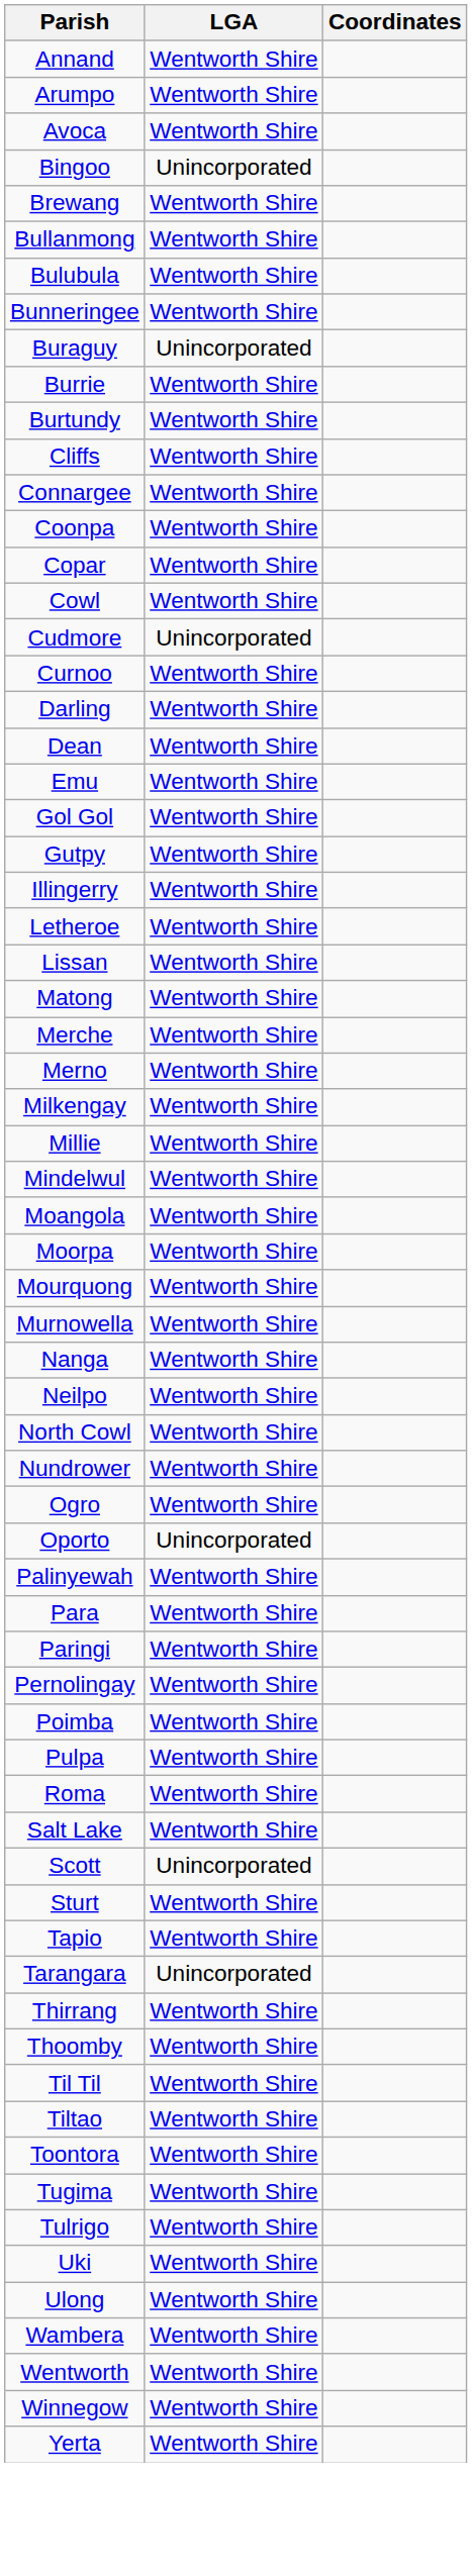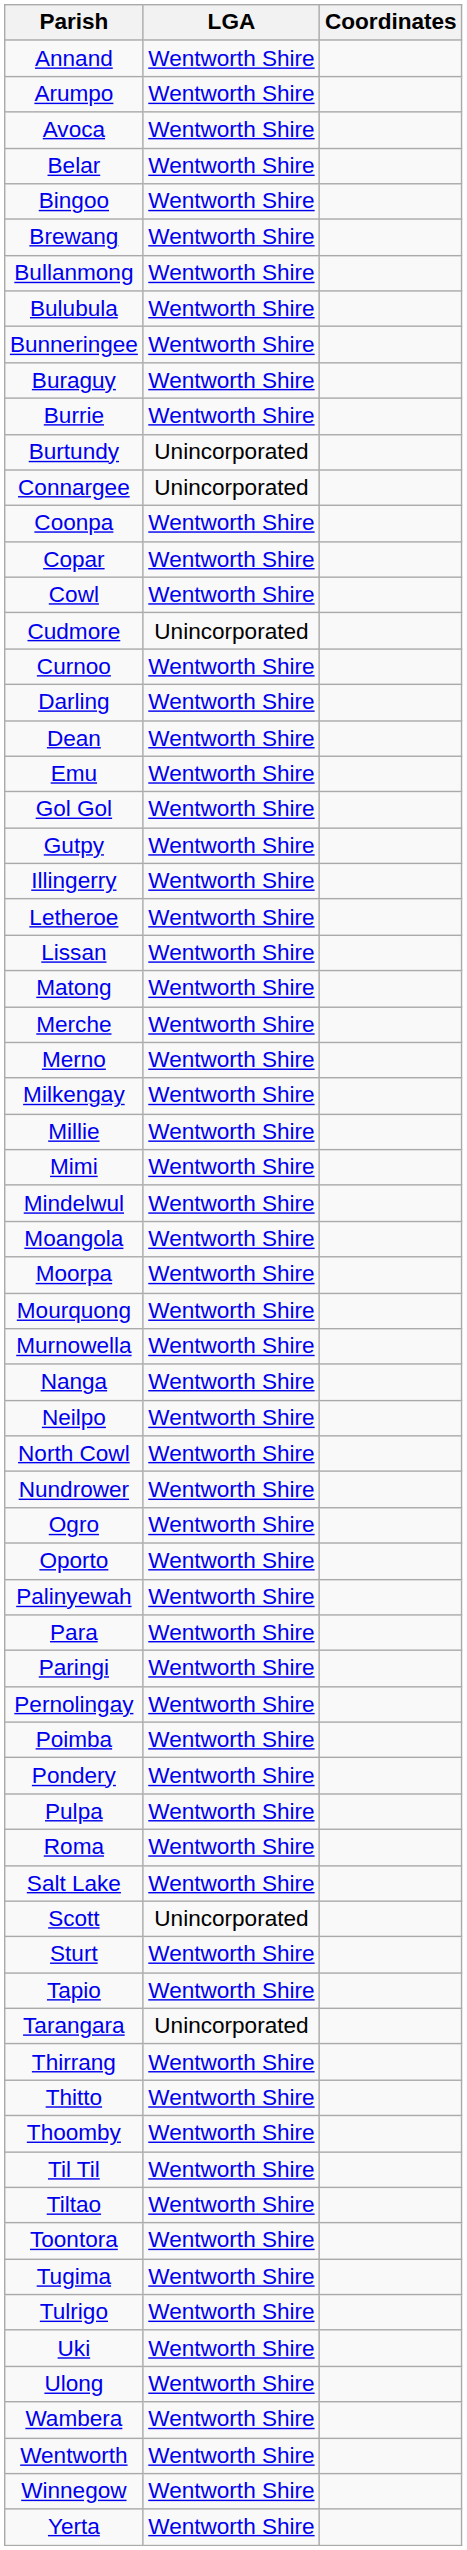 <table class="wikitable" style="text-align:center">
 <tr>
 <th>Parish</th>
 <th>LGA</th>
 <th>Coordinates</th>
 </tr>
 <tr>
 <td><a href='#'>Annand</a></td>
 <td><a href='#'>Wentworth Shire</a></td>
 <td></td>
 </tr>
 <tr>
 <td><a href='#'>Arumpo</a></td>
 <td><a href='#'>Wentworth Shire</a></td>
 <td></td>
 </tr>
 <tr>
 <td><a href='#'>Avoca</a></td>
 <td><a href='#'>Wentworth Shire</a></td>
 <td></td>
 </tr>
 <tr>
+<td><a href='#'>Belar</a></td>
+<td><a href='#'>Wentworth Shire</a></td>
+<td></td>
+</tr>
+<tr>
 <td><a href='#'>Bingoo</a></td>
-<td>Unincorporated</td>
+<td><a href='#'>Wentworth Shire</a></td>
 <td></td>
 </tr>
 <tr>
 <td><a href='#'>Brewang</a></td>
 <td><a href='#'>Wentworth Shire</a></td>
 <td></td>
 </tr>
 <tr>
 <td><a href='#'>Bullanmong</a></td>
 <td><a href='#'>Wentworth Shire</a></td>
 <td></td>
 </tr>
 <tr>
 <td><a href='#'>Bulubula</a></td>
 <td><a href='#'>Wentworth Shire</a></td>
 <td></td>
 </tr>
 <tr>
 <td><a href='#'>Bunneringee</a></td>
 <td><a href='#'>Wentworth Shire</a></td>
 <td></td>
 </tr>
 <tr>
 <td><a href='#'>Buraguy</a></td>
-<td>Unincorporated</td>
+<td><a href='#'>Wentworth Shire</a></td>
 <td></td>
 </tr>
 <tr>
 <td><a href='#'>Burrie</a></td>
 <td><a href='#'>Wentworth Shire</a></td>
 <td></td>
 </tr>
 <tr>
 <td><a href='#'>Burtundy</a></td>
-<td><a href='#'>Wentworth Shire</a></td>
-<td></td>
-</tr>
-<tr>
-<td><a href='#'>Cliffs</a></td>
-<td><a href='#'>Wentworth Shire</a></td>
+<td>Unincorporated</td>
 <td></td>
 </tr>
 <tr>
 <td><a href='#'>Connargee</a></td>
-<td><a href='#'>Wentworth Shire</a></td>
+<td>Unincorporated</td>
 <td></td>
 </tr>
 <tr>
 <td><a href='#'>Coonpa</a></td>
 <td><a href='#'>Wentworth Shire</a></td>
 <td></td>
 </tr>
 <tr>
 <td><a href='#'>Copar</a></td>
 <td><a href='#'>Wentworth Shire</a></td>
 <td></td>
 </tr>
 <tr>
 <td><a href='#'>Cowl</a></td>
 <td><a href='#'>Wentworth Shire</a></td>
 <td></td>
 </tr>
 <tr>
 <td><a href='#'>Cudmore</a></td>
 <td>Unincorporated</td>
 <td></td>
 </tr>
 <tr>
 <td><a href='#'>Curnoo</a></td>
 <td><a href='#'>Wentworth Shire</a></td>
 <td></td>
 </tr>
 <tr>
 <td><a href='#'>Darling</a></td>
 <td><a href='#'>Wentworth Shire</a></td>
 <td></td>
 </tr>
 <tr>
 <td><a href='#'>Dean</a></td>
 <td><a href='#'>Wentworth Shire</a></td>
 <td></td>
 </tr>
 <tr>
 <td><a href='#'>Emu</a></td>
 <td><a href='#'>Wentworth Shire</a></td>
 <td></td>
 </tr>
 <tr>
 <td><a href='#'>Gol Gol</a></td>
 <td><a href='#'>Wentworth Shire</a></td>
 <td></td>
 </tr>
 <tr>
 <td><a href='#'>Gutpy</a></td>
 <td><a href='#'>Wentworth Shire</a></td>
 <td></td>
 </tr>
 <tr>
 <td><a href='#'>Illingerry</a></td>
 <td><a href='#'>Wentworth Shire</a></td>
 <td></td>
 </tr>
 <tr>
 <td><a href='#'>Letheroe</a></td>
 <td><a href='#'>Wentworth Shire</a></td>
 <td></td>
 </tr>
 <tr>
 <td><a href='#'>Lissan</a></td>
 <td><a href='#'>Wentworth Shire</a></td>
 <td></td>
 </tr>
 <tr>
 <td><a href='#'>Matong</a></td>
 <td><a href='#'>Wentworth Shire</a></td>
 <td></td>
 </tr>
 <tr>
 <td><a href='#'>Merche</a></td>
 <td><a href='#'>Wentworth Shire</a></td>
 <td></td>
 </tr>
 <tr>
 <td><a href='#'>Merno</a></td>
 <td><a href='#'>Wentworth Shire</a></td>
 <td></td>
 </tr>
 <tr>
 <td><a href='#'>Milkengay</a></td>
 <td><a href='#'>Wentworth Shire</a></td>
 <td></td>
 </tr>
 <tr>
 <td><a href='#'>Millie</a></td>
 <td><a href='#'>Wentworth Shire</a></td>
 <td></td>
 </tr>
 <tr>
+<td><a href='#'>Mimi</a></td>
+<td><a href='#'>Wentworth Shire</a></td>
+<td></td>
+</tr>
+<tr>
 <td><a href='#'>Mindelwul</a></td>
 <td><a href='#'>Wentworth Shire</a></td>
 <td></td>
 </tr>
 <tr>
 <td><a href='#'>Moangola</a></td>
 <td><a href='#'>Wentworth Shire</a></td>
 <td></td>
 </tr>
 <tr>
 <td><a href='#'>Moorpa</a></td>
 <td><a href='#'>Wentworth Shire</a></td>
 <td></td>
 </tr>
 <tr>
 <td><a href='#'>Mourquong</a></td>
 <td><a href='#'>Wentworth Shire</a></td>
 <td></td>
 </tr>
 <tr>
 <td><a href='#'>Murnowella</a></td>
 <td><a href='#'>Wentworth Shire</a></td>
 <td></td>
 </tr>
 <tr>
 <td><a href='#'>Nanga</a></td>
 <td><a href='#'>Wentworth Shire</a></td>
 <td></td>
 </tr>
 <tr>
 <td><a href='#'>Neilpo</a></td>
 <td><a href='#'>Wentworth Shire</a></td>
 <td></td>
 </tr>
 <tr>
 <td><a href='#'>North Cowl</a></td>
 <td><a href='#'>Wentworth Shire</a></td>
 <td></td>
 </tr>
 <tr>
 <td><a href='#'>Nundrower</a></td>
 <td><a href='#'>Wentworth Shire</a></td>
 <td></td>
 </tr>
 <tr>
 <td><a href='#'>Ogro</a></td>
 <td><a href='#'>Wentworth Shire</a></td>
 <td></td>
 </tr>
 <tr>
 <td><a href='#'>Oporto</a></td>
-<td>Unincorporated</td>
+<td><a href='#'>Wentworth Shire</a></td>
 <td></td>
 </tr>
 <tr>
 <td><a href='#'>Palinyewah</a></td>
 <td><a href='#'>Wentworth Shire</a></td>
 <td></td>
 </tr>
 <tr>
 <td><a href='#'>Para</a></td>
 <td><a href='#'>Wentworth Shire</a></td>
 <td></td>
 </tr>
 <tr>
 <td><a href='#'>Paringi</a></td>
 <td><a href='#'>Wentworth Shire</a></td>
 <td></td>
 </tr>
 <tr>
 <td><a href='#'>Pernolingay</a></td>
 <td><a href='#'>Wentworth Shire</a></td>
 <td></td>
 </tr>
 <tr>
 <td><a href='#'>Poimba</a></td>
+<td><a href='#'>Wentworth Shire</a></td>
+<td></td>
+</tr>
+<tr>
+<td><a href='#'>Pondery</a></td>
 <td><a href='#'>Wentworth Shire</a></td>
 <td></td>
 </tr>
 <tr>
 <td><a href='#'>Pulpa</a></td>
 <td><a href='#'>Wentworth Shire</a></td>
 <td></td>
 </tr>
 <tr>
 <td><a href='#'>Roma</a></td>
 <td><a href='#'>Wentworth Shire</a></td>
 <td></td>
 </tr>
 <tr>
 <td><a href='#'>Salt Lake</a></td>
 <td><a href='#'>Wentworth Shire</a></td>
 <td></td>
 </tr>
 <tr>
 <td><a href='#'>Scott</a></td>
 <td>Unincorporated</td>
 <td></td>
 </tr>
 <tr>
 <td><a href='#'>Sturt</a></td>
 <td><a href='#'>Wentworth Shire</a></td>
 <td></td>
 </tr>
 <tr>
 <td><a href='#'>Tapio</a></td>
 <td><a href='#'>Wentworth Shire</a></td>
 <td></td>
 </tr>
 <tr>
 <td><a href='#'>Tarangara</a></td>
 <td>Unincorporated</td>
 <td></td>
 </tr>
 <tr>
 <td><a href='#'>Thirrang</a></td>
+<td><a href='#'>Wentworth Shire</a></td>
+<td></td>
+</tr>
+<tr>
+<td><a href='#'>Thitto</a></td>
 <td><a href='#'>Wentworth Shire</a></td>
 <td></td>
 </tr>
 <tr>
 <td><a href='#'>Thoomby</a></td>
 <td><a href='#'>Wentworth Shire</a></td>
 <td></td>
 </tr>
 <tr>
 <td><a href='#'>Til Til</a></td>
 <td><a href='#'>Wentworth Shire</a></td>
 <td></td>
 </tr>
 <tr>
 <td><a href='#'>Tiltao</a></td>
 <td><a href='#'>Wentworth Shire</a></td>
 <td></td>
 </tr>
 <tr>
 <td><a href='#'>Toontora</a></td>
 <td><a href='#'>Wentworth Shire</a></td>
 <td></td>
 </tr>
 <tr>
 <td><a href='#'>Tugima</a></td>
 <td><a href='#'>Wentworth Shire</a></td>
 <td></td>
 </tr>
 <tr>
 <td><a href='#'>Tulrigo</a></td>
 <td><a href='#'>Wentworth Shire</a></td>
 <td></td>
 </tr>
 <tr>
 <td><a href='#'>Uki</a></td>
 <td><a href='#'>Wentworth Shire</a></td>
 <td></td>
 </tr>
 <tr>
 <td><a href='#'>Ulong</a></td>
 <td><a href='#'>Wentworth Shire</a></td>
 <td></td>
 </tr>
 <tr>
 <td><a href='#'>Wambera</a></td>
 <td><a href='#'>Wentworth Shire</a></td>
 <td></td>
 </tr>
 <tr>
 <td><a href='#'>Wentworth</a></td>
 <td><a href='#'>Wentworth Shire</a></td>
 <td></td>
 </tr>
 <tr>
 <td><a href='#'>Winnegow</a></td>
 <td><a href='#'>Wentworth Shire</a></td>
 <td></td>
 </tr>
 <tr>
 <td><a href='#'>Yerta</a></td>
 <td><a href='#'>Wentworth Shire</a></td>
 <td></td>
 </tr>
 </table>
